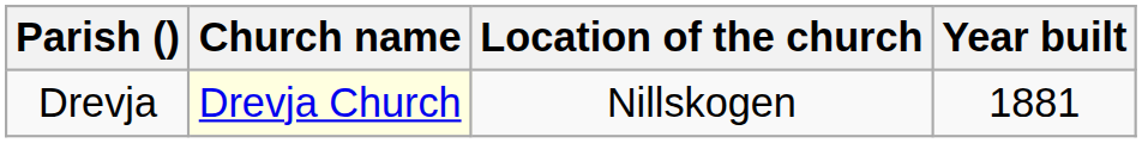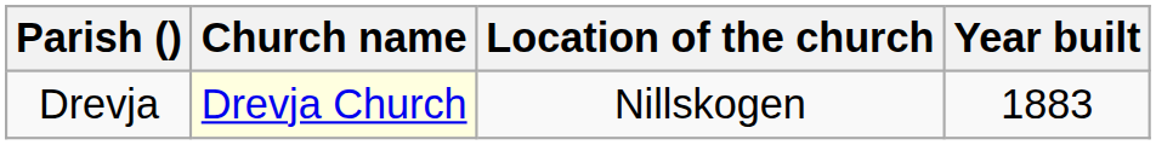 <table class="wikitable" style="text-align:center">
 <tr>
 <th>Parish ()</th>
 <th>Church name</th>
 <th>Location of the church</th>
 <th>Year built</th>
 </tr>
 <tr>
 <td rowspan="1">Drevja</td>
 <td style="background: lightyellow;"><a href='#'>Drevja Church</a></td>
 <td>Nillskogen</td>
-<td>1881</td>
+<td>1883</td>
 </tr>
 </table>
